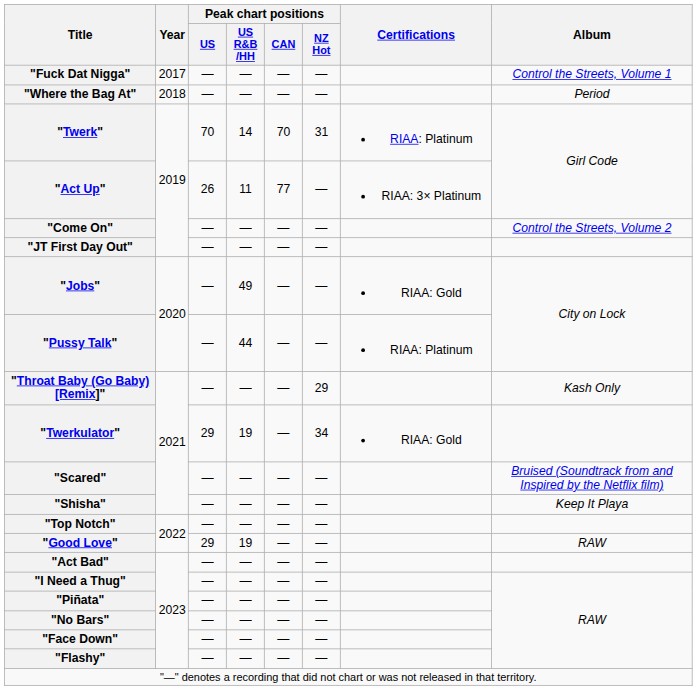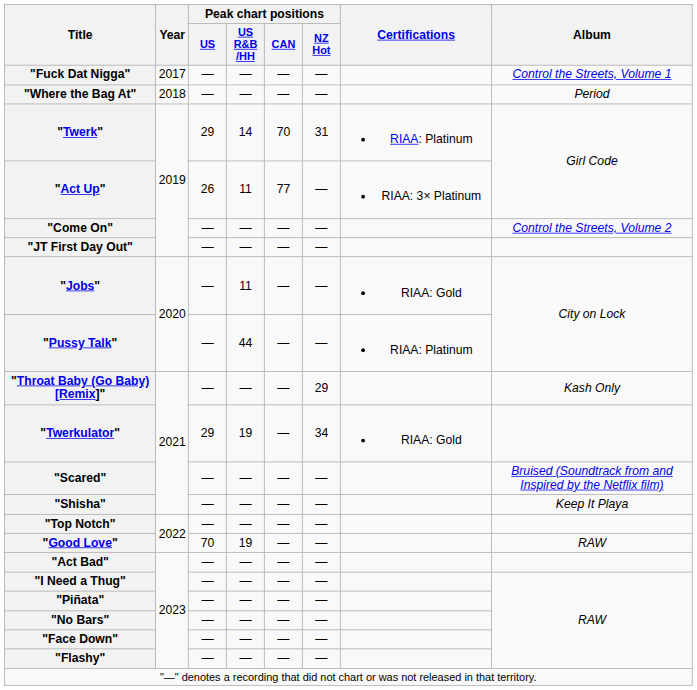 <table class="wikitable plainrowheaders" style="text-align:center;">
 <tr>
 <th scope="col" rowspan="2" style="width:12em;">Title</th>
 <th scope="col" rowspan="2" style="width:1em;">Year</th>
 <th scope="col" colspan="4">Peak chart positions</th>
 <th scope="col" rowspan="2" style="width:12em;"><a href='#'>Certifications</a></th>
 <th scope="col" rowspan="2" style="width:16em;">Album</th>
 </tr>
 <tr>
 <th scope="col" style="width:3em;font-size:90%;"><a href='#'>US</a><br></th>
 <th scope="col" style="width:3em;font-size:90%;"><a href='#'>US<br>R&B<br>/HH</a><br></th>
 <th scope="col" style="width:3em;font-size:90%;"><a href='#'>CAN</a><br></th>
 <th scope="col" style="width:3em;font-size:90%;"><a href='#'>NZ<br>Hot</a><br></th>
 </tr>
 <tr>
 <th scope="row">"Fuck Dat Nigga"</th>
 <td>2017</td>
 <td>—</td>
 <td>—</td>
 <td>—</td>
 <td>—</td>
 <td></td>
 <td><em><a href='#'>Control the Streets, Volume 1</a></em></td>
 </tr>
 <tr>
 <th scope="row">"Where the Bag At"</th>
 <td>2018</td>
 <td>—</td>
 <td>—</td>
 <td>—</td>
 <td>—</td>
 <td></td>
 <td><em>Period</em></td>
 </tr>
 <tr>
 <th scope="row">"<a href='#'>Twerk</a>"<br></th>
 <td rowspan="4">2019</td>
-<td>70</td>
+<td>29</td>
 <td>14</td>
 <td>70</td>
 <td>31</td>
 <td><br><ul><li><a href='#'>RIAA</a>: Platinum</li></ul></td>
 <td rowspan="2"><em>Girl Code</em></td>
 </tr>
 <tr>
 <th scope="row">"<a href='#'>Act Up</a>"</th>
 <td>26</td>
 <td>11</td>
 <td>77</td>
 <td>—</td>
 <td><br><ul><li>RIAA: 3× Platinum</li></ul></td>
 </tr>
 <tr>
 <th scope="row">"Come On"<br></th>
 <td>—</td>
 <td>—</td>
 <td>—</td>
 <td>—</td>
 <td></td>
 <td><em><a href='#'>Control the Streets, Volume 2</a></em></td>
 </tr>
 <tr>
 <th scope="row">"JT First Day Out"</th>
 <td>—</td>
 <td>—</td>
 <td>—</td>
 <td>—</td>
 <td></td>
 <td></td>
 </tr>
 <tr>
 <th scope="row">"<a href='#'>Jobs</a>"</th>
 <td rowspan="2">2020</td>
 <td>—</td>
-<td>49</td>
+<td>11</td>
 <td>—</td>
 <td>—</td>
 <td><br><ul><li>RIAA: Gold</li></ul></td>
 <td rowspan="2"><em>City on Lock</em></td>
 </tr>
 <tr>
 <th scope="row">"<a href='#'>Pussy Talk</a>"<br></th>
 <td>—</td>
 <td>44</td>
 <td>—</td>
 <td>—</td>
 <td><br><ul><li>RIAA: Platinum</li></ul></td>
 </tr>
 <tr>
 <th scope="row">"<a href='#'>Throat Baby (Go Baby) [Remix</a>]"<br></th>
 <td rowspan="4">2021</td>
 <td>—</td>
 <td>—</td>
 <td>—</td>
 <td>29</td>
 <td></td>
 <td><em>Kash Only</em></td>
 </tr>
 <tr>
 <th scope="row">"<a href='#'>Twerkulator</a>"</th>
 <td>29</td>
 <td>19</td>
 <td>—</td>
 <td>34</td>
 <td><br><ul><li>RIAA: Gold</li></ul></td>
 <td></td>
 </tr>
 <tr>
 <th scope="row">"Scared"</th>
 <td>—</td>
 <td>—</td>
 <td>—</td>
 <td>—</td>
 <td></td>
 <td><em><a href='#'>Bruised (Soundtrack from and Inspired by the Netflix film)</a></em></td>
 </tr>
 <tr>
 <th scope="row">"Shisha"<br></th>
 <td>—</td>
 <td>—</td>
 <td>—</td>
 <td>—</td>
 <td></td>
 <td><em>Keep It Playa</em></td>
 </tr>
 <tr>
 <th scope="row">"Top Notch"<br></th>
 <td rowspan="2">2022</td>
 <td>—</td>
 <td>—</td>
 <td>—</td>
 <td>—</td>
 <td></td>
 <td></td>
 </tr>
 <tr>
 <th scope="row">"<a href='#'>Good Love</a>"<br></th>
-<td>29</td>
+<td>70</td>
 <td>19</td>
 <td>—</td>
 <td>—</td>
 <td></td>
 <td><em>RAW</em></td>
 </tr>
 <tr>
 <th scope="row">"Act Bad"<br></th>
 <td rowspan="6">2023</td>
 <td>—</td>
 <td>—</td>
 <td>—</td>
 <td>—</td>
 <td></td>
 <td></td>
 </tr>
 <tr>
 <th scope="row">"I Need a Thug"</th>
 <td>—</td>
 <td>—</td>
 <td>—</td>
 <td>—</td>
 <td></td>
 <td rowspan="5"><em>RAW</em></td>
 </tr>
 <tr>
 <th scope="row">"Piñata"</th>
 <td>—</td>
 <td>—</td>
 <td>—</td>
 <td>—</td>
 <td></td>
 </tr>
 <tr>
 <th scope="row">"No Bars"</th>
 <td>—</td>
 <td>—</td>
 <td>—</td>
 <td>—</td>
 <td></td>
 </tr>
 <tr>
 <th scope="row">"Face Down"</th>
 <td>—</td>
 <td>—</td>
 <td>—</td>
 <td>—</td>
 <td></td>
 </tr>
 <tr>
 <th scope="row">"Flashy"<br></th>
 <td>—</td>
 <td>—</td>
 <td>—</td>
 <td>—</td>
 <td></td>
 </tr>
 <tr>
 <td colspan="8" style="font-size:90%">"—" denotes a recording that did not chart or was not released in that territory.</td>
 </tr>
 </table>
